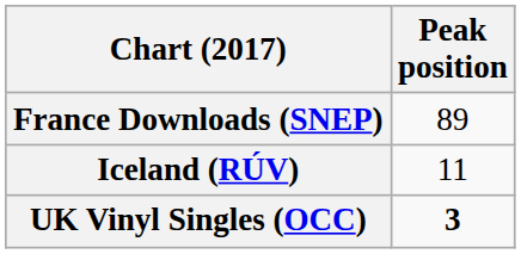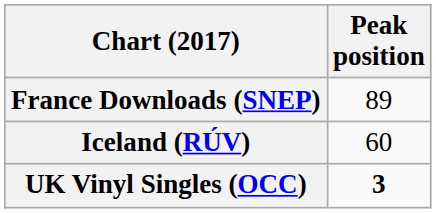 <table class="wikitable sortable plainrowheaders" style="text-align:center">
 <tr>
 <th scope="col">Chart (2017)</th>
 <th scope="col">Peak<br>position</th>
 </tr>
 <tr>
 <th scope="row">France Downloads (<a href='#'>SNEP</a>)</th>
 <td>89</td>
 </tr>
 <tr>
 <th scope="row">Iceland (<a href='#'>RÚV</a>)</th>
-<td>11</td>
+<td>60</td>
 </tr>
 <tr>
 <th scope="row">UK Vinyl Singles (<a href='#'>OCC</a>)</th>
 <td><strong>3</strong></td>
 </tr>
 </table>
